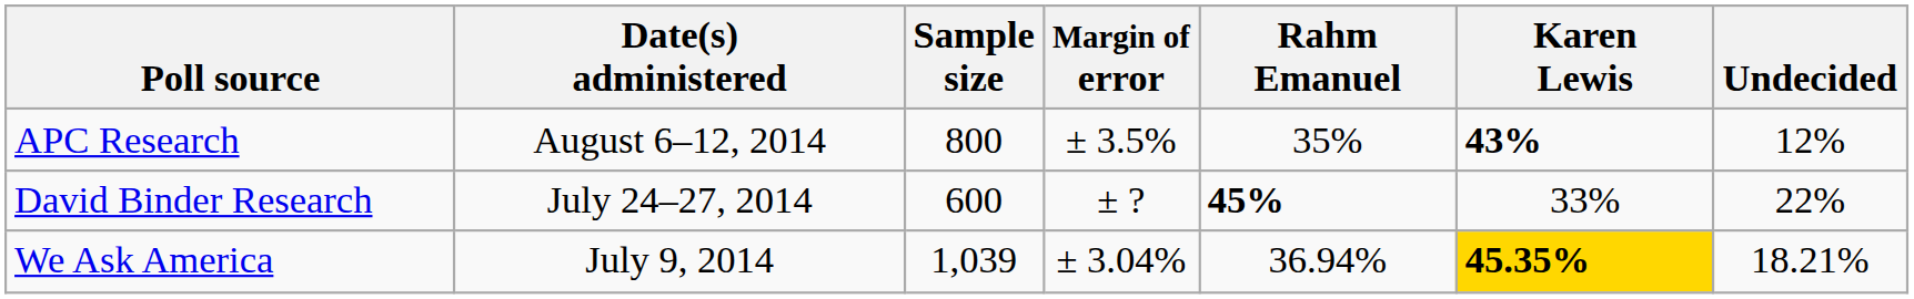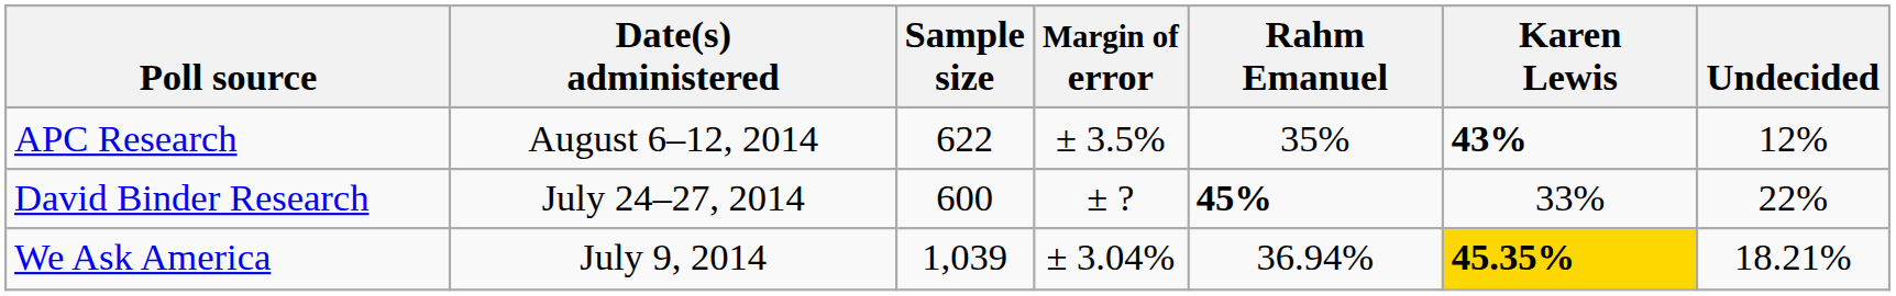 <table class="wikitable">
 <tr valign= bottom>
 <th style="width:180px;">Poll source</th>
 <th style="width:180px;">Date(s)<br>administered</th>
 <th class=small>Sample<br>size</th>
 <th><small>Margin of</small><br>error</th>
 <th style="width:100px;">Rahm<br>Emanuel</th>
 <th style="width:100px;">Karen<br>Lewis</th>
 <th>Undecided</th>
 </tr>
 <tr>
 <td><a href='#'>APC Research</a></td>
 <td align=center>August 6–12, 2014</td>
-<td align=center>800</td>
+<td align=center>622</td>
 <td align=center>± 3.5%</td>
 <td align=center>35%</td>
 <td><strong>43%</strong></td>
 <td align=center>12%</td>
 </tr>
 <tr>
 <td><a href='#'>David Binder Research</a></td>
 <td align=center>July 24–27, 2014</td>
 <td align=center>600</td>
 <td align=center>± ?</td>
 <td><strong>45%</strong></td>
 <td align=center>33%</td>
 <td align=center>22%</td>
 </tr>
 <tr>
 <td><a href='#'>We Ask America</a></td>
 <td align=center>July 9, 2014</td>
 <td align=center>1,039</td>
 <td align=center>± 3.04%</td>
 <td align=center>36.94%</td>
 <td style="background: gold;"><strong>45.35%</strong></td>
 <td align=center>18.21%</td>
 </tr>
 </table>
